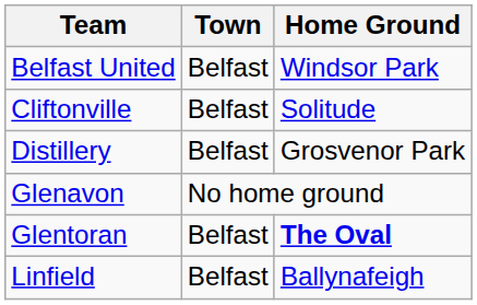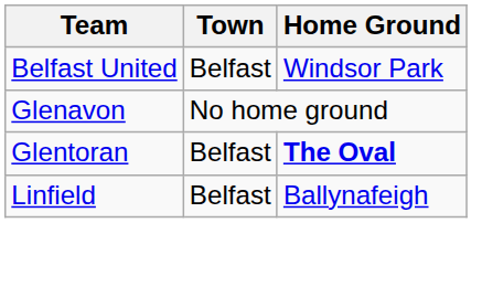 <table class="wikitable sortable">
 <tr>
 <th>Team</th>
 <th>Town</th>
 <th>Home Ground</th>
 </tr>
 <tr>
 <td><a href='#'>Belfast United</a></td>
 <td>Belfast</td>
 <td><a href='#'>Windsor Park</a></td>
-</tr>
-<tr>
-<td><a href='#'>Cliftonville</a></td>
-<td>Belfast</td>
-<td><a href='#'>Solitude</a></td>
-</tr>
-<tr>
-<td><a href='#'>Distillery</a></td>
-<td>Belfast</td>
-<td>Grosvenor Park</td>
 </tr>
 <tr>
 <td><a href='#'>Glenavon</a></td>
 <td colspan=2>No home ground</td>
 </tr>
 <tr>
 <td><a href='#'>Glentoran</a></td>
 <td>Belfast</td>
 <td><strong><a href='#'>The Oval</a></strong></td>
 </tr>
 <tr>
 <td><a href='#'>Linfield</a></td>
 <td>Belfast</td>
 <td><a href='#'>Ballynafeigh</a></td>
 </tr>
 </table>
